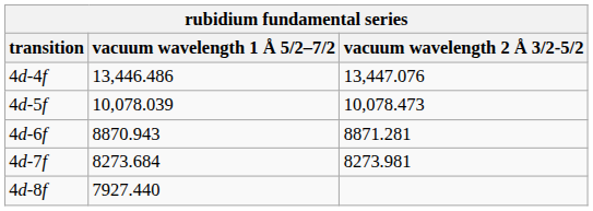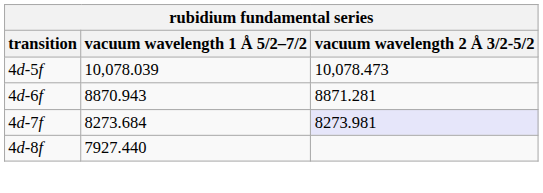 <table class="wikitable">
 <tr>
 <th colspan=3>rubidium fundamental series</th>
 </tr>
 <tr>
 <th>transition</th>
 <th>vacuum wavelength 1 Å 5/2–7/2</th>
 <th>vacuum wavelength 2 Å 3/2-5/2</th>
-</tr>
-<tr>
-<td>4<em>d</em>-4<em>f</em></td>
-<td>13,446.486</td>
-<td>13,447.076</td>
 </tr>
 <tr>
 <td>4<em>d</em>-5<em>f</em></td>
 <td>10,078.039</td>
 <td>10,078.473</td>
 </tr>
 <tr>
 <td>4<em>d</em>-6<em>f</em></td>
 <td>8870.943</td>
 <td>8871.281</td>
 </tr>
 <tr>
 <td>4<em>d</em>-7<em>f</em></td>
 <td>8273.684</td>
-<td>8273.981</td>
+<td style="background: lavender;">8273.981</td>
 </tr>
 <tr>
 <td>4<em>d</em>-8<em>f</em></td>
 <td>7927.440</td>
 <td></td>
 </tr>
 </table>
